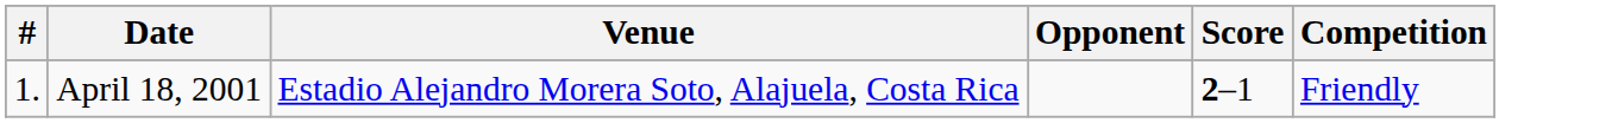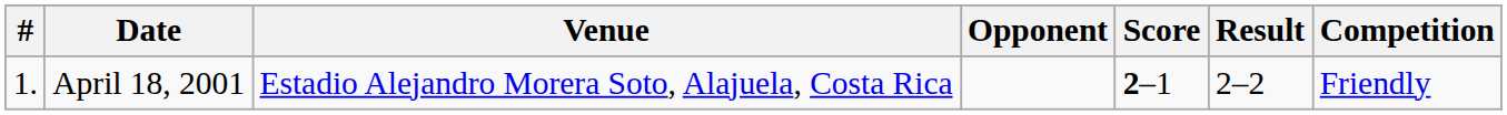 <table class="wikitable">
 <tr>
 <th>#</th>
 <th>Date</th>
 <th>Venue</th>
 <th>Opponent</th>
 <th>Score</th>
+<th>Result</th>
 <th>Competition</th>
 </tr>
 <tr>
 <td>1.</td>
 <td>April 18, 2001</td>
 <td><a href='#'>Estadio Alejandro Morera Soto</a>, <a href='#'>Alajuela</a>, <a href='#'>Costa Rica</a></td>
 <td></td>
 <td><strong>2</strong>–1</td>
+<td>2–2</td>
 <td><a href='#'>Friendly</a></td>
 </tr>
 </table>
